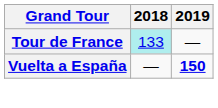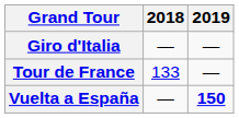 <table class="wikitable plainrowheaders">
 <tr>
 <th scope="col"><a href='#'>Grand Tour</a></th>
 <th scope="col">2018</th>
 <th scope="col">2019</th>
 </tr>
 <tr style="text-align:center;">
+<th scope="row"> <a href='#'>Giro d'Italia</a></th>
+<td>—</td>
+<td>—</td>
+</tr>
+<tr style="text-align:center;">
 <th scope="row"> <a href='#'>Tour de France</a></th>
-<td style="background: paleturquoise;"><a href='#'>133</a></td>
+<td><a href='#'>133</a></td>
 <td>—</td>
 </tr>
 <tr style="text-align:center;">
 <th scope="row"> <a href='#'>Vuelta a España</a></th>
 <td>—</td>
 <td><strong><a href='#'>150</a></strong></td>
 </tr>
 </table>
